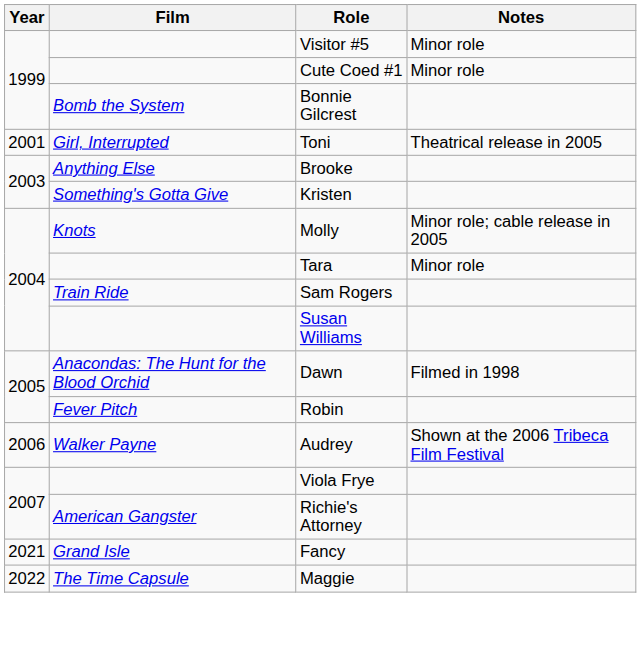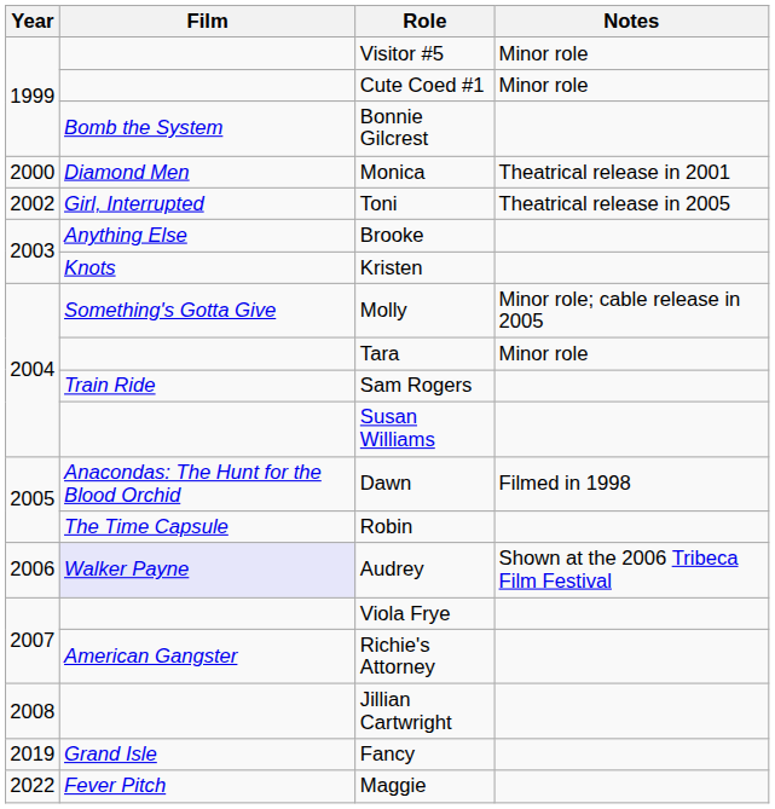 <table class="wikitable sortable">
 <tr>
 <th>Year</th>
 <th>Film</th>
 <th>Role</th>
 <th class="unsortable">Notes</th>
 </tr>
 <tr>
 <td rowspan=3>1999</td>
 <td><em></em></td>
 <td>Visitor #5</td>
 <td>Minor role</td>
 </tr>
 <tr>
 <td><em></em></td>
 <td>Cute Coed #1</td>
 <td>Minor role</td>
 </tr>
 <tr>
 <td><em><a href='#'>Bomb the System</a></em></td>
 <td>Bonnie Gilcrest</td>
 <td></td>
 </tr>
 <tr>
-<td>2001</td>
+<td>2000</td>
+<td><em><a href='#'>Diamond Men</a></em></td>
+<td>Monica</td>
+<td>Theatrical release in 2001</td>
+</tr>
+<tr>
+<td>2002</td>
 <td><em><a href='#'>Girl, Interrupted</a></em></td>
 <td>Toni</td>
 <td>Theatrical release in 2005</td>
 </tr>
 <tr>
 <td rowspan=2>2003</td>
 <td><em><a href='#'>Anything Else</a></em></td>
 <td>Brooke</td>
 <td></td>
 </tr>
 <tr>
-<td><em><a href='#'>Something's Gotta Give</a></em></td>
+<td><em><a href='#'>Knots</a></em></td>
 <td>Kristen</td>
 <td></td>
 </tr>
 <tr>
 <td rowspan=4>2004</td>
-<td><em><a href='#'>Knots</a></em></td>
+<td><em><a href='#'>Something's Gotta Give</a></em></td>
 <td>Molly</td>
 <td>Minor role; cable release in 2005</td>
 </tr>
 <tr>
 <td><em></em></td>
 <td>Tara</td>
 <td>Minor role</td>
 </tr>
 <tr>
 <td><em><a href='#'>Train Ride</a></em></td>
 <td>Sam Rogers</td>
 <td></td>
 </tr>
 <tr>
 <td><em></em></td>
 <td><a href='#'>Susan Williams</a></td>
 <td></td>
 </tr>
 <tr>
 <td rowspan=2>2005</td>
 <td><em><a href='#'>Anacondas: The Hunt for the Blood Orchid</a></em></td>
 <td>Dawn</td>
 <td>Filmed in 1998</td>
 </tr>
 <tr>
-<td><em><a href='#'>Fever Pitch</a></em></td>
+<td><em><a href='#'>The Time Capsule</a></em></td>
 <td>Robin</td>
 <td></td>
 </tr>
 <tr>
 <td>2006</td>
-<td><em><a href='#'>Walker Payne</a></em></td>
+<td style="background: lavender;"><em><a href='#'>Walker Payne</a></em></td>
 <td>Audrey</td>
 <td>Shown at the 2006 <a href='#'>Tribeca Film Festival</a></td>
 </tr>
 <tr>
 <td rowspan=2>2007</td>
 <td><em></em></td>
 <td>Viola Frye</td>
 <td></td>
 </tr>
 <tr>
 <td><em><a href='#'>American Gangster</a></em></td>
 <td>Richie's Attorney</td>
 <td></td>
 </tr>
 <tr>
-<td>2021</td>
+<td>2008</td>
+<td><em></em></td>
+<td>Jillian Cartwright</td>
+<td></td>
+</tr>
+<tr>
+<td>2019</td>
 <td><em><a href='#'>Grand Isle</a></em></td>
 <td>Fancy</td>
 <td></td>
 </tr>
 <tr>
 <td>2022</td>
-<td><em><a href='#'>The Time Capsule</a></em></td>
+<td><em><a href='#'>Fever Pitch</a></em></td>
 <td>Maggie</td>
 <td></td>
 </tr>
 </table>
